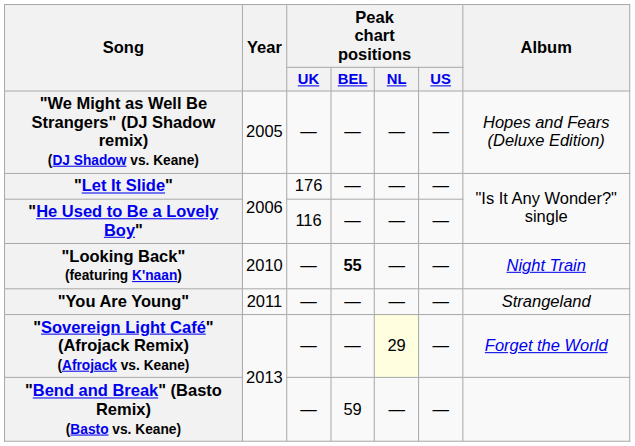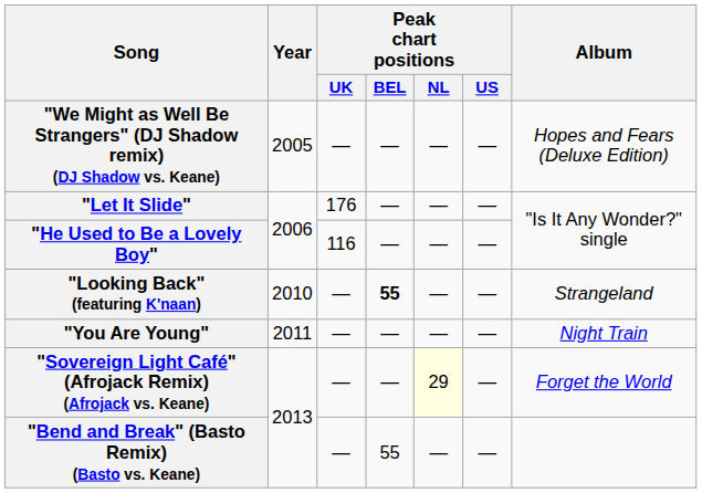 <table class="wikitable plainrowheaders" style="text-align:center;">
 <tr>
 <th scope="col" rowspan="2">Song</th>
 <th scope="col" rowspan="2">Year</th>
 <th scope="col" colspan="4">Peak<br>chart<br>positions</th>
 <th scope="col" rowspan="2">Album</th>
 </tr>
 <tr>
 <th scope="col" style="width:2.5em;font-size:90%;"><a href='#'>UK</a><br></th>
 <th scope="col" style="width:2.5em;font-size:90%;"><a href='#'>BEL</a><br></th>
 <th scope="col" style="width:2.5em;font-size:90%;"><a href='#'>NL</a><br></th>
 <th scope="col" style="width:2.5em;font-size:90%;"><a href='#'>US</a><br></th>
 </tr>
 <tr>
 <th scope="row">"We Might as Well Be Strangers" (DJ Shadow remix)<br><small>(<a href='#'>DJ Shadow</a> vs. Keane)</small></th>
 <td>2005</td>
 <td>—</td>
 <td>—</td>
 <td>—</td>
 <td>—</td>
 <td><em>Hopes and Fears (Deluxe Edition)</em></td>
 </tr>
 <tr>
 <th scope="row">"<a href='#'>Let It Slide</a>"</th>
 <td rowspan="2">2006</td>
 <td>176</td>
 <td>—</td>
 <td>—</td>
 <td>—</td>
 <td rowspan="2">"Is It Any Wonder?" single</td>
 </tr>
 <tr>
 <th scope="row">"<a href='#'>He Used to Be a Lovely Boy</a>"</th>
 <td>116</td>
 <td>—</td>
 <td>—</td>
 <td>—</td>
 </tr>
 <tr>
 <th scope="row">"Looking Back" <br><small>(featuring <a href='#'>K'naan</a>)</small></th>
 <td>2010</td>
 <td>—</td>
 <td><strong>55</strong></td>
 <td>—</td>
 <td>—</td>
-<td><em><a href='#'>Night Train</a></em></td>
+<td><em>Strangeland</em></td>
 </tr>
 <tr>
 <th scope="row">"You Are Young"</th>
 <td>2011</td>
 <td>—</td>
 <td>—</td>
 <td>—</td>
 <td>—</td>
-<td><em>Strangeland</em></td>
+<td><em><a href='#'>Night Train</a></em></td>
 </tr>
 <tr>
 <th scope="row">"<a href='#'>Sovereign Light Café</a>" (Afrojack Remix) <br><small>(<a href='#'>Afrojack</a> vs. Keane)</small></th>
 <td rowspan="2">2013</td>
 <td>—</td>
 <td>—</td>
 <td style="background: lightyellow;">29</td>
 <td>—</td>
 <td><em><a href='#'>Forget the World</a></em></td>
 </tr>
 <tr>
 <th scope="row">"<a href='#'>Bend and Break</a>" (Basto Remix) <br><small>(<a href='#'>Basto</a> vs. Keane)</small></th>
 <td>—</td>
-<td>59</td>
+<td>55</td>
 <td>—</td>
 <td>—</td>
 <td></td>
 </tr>
 </table>
